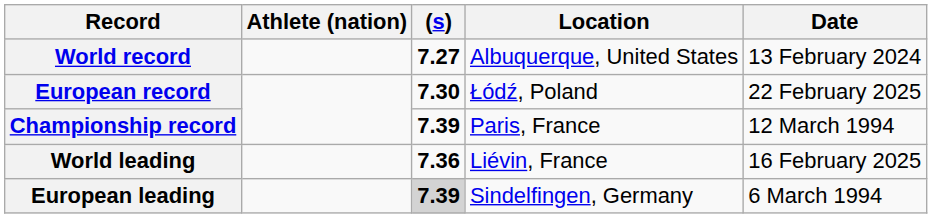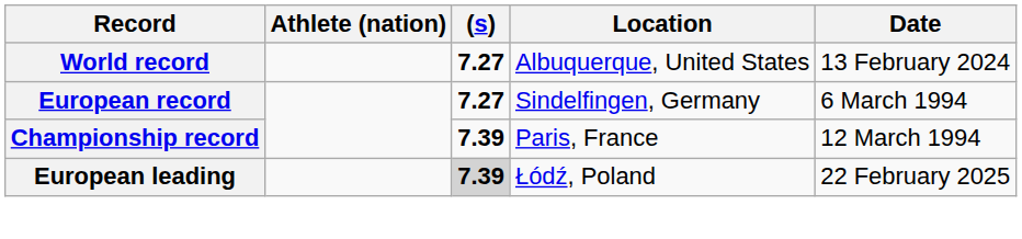 <table class="wikitable">
 <tr>
 <th scope="col">Record</th>
 <th scope="col">Athlete (nation)</th>
 <th scope="col"> (<a href='#'>s</a>)</th>
 <th scope="col">Location</th>
 <th scope="col">Date</th>
 </tr>
 <tr>
 <th scope="row"><a href='#'>World record</a></th>
 <td></td>
 <td align="center"><strong>7.27</strong></td>
 <td><a href='#'>Albuquerque</a>, United States</td>
 <td>13 February 2024</td>
 </tr>
 <tr>
 <th scope="row"><a href='#'>European record</a></th>
 <td rowspan="2"></td>
-<td align="center"><strong>7.30</strong></td>
-<td><a href='#'>Łódź</a>, Poland</td>
-<td>22 February 2025</td>
+<td align="center"><strong>7.27</strong></td>
+<td><a href='#'>Sindelfingen</a>, Germany</td>
+<td>6 March 1994</td>
 </tr>
 <tr>
 <th scope="row"><a href='#'>Championship record</a></th>
 <td align="center"><strong>7.39</strong></td>
 <td><a href='#'>Paris</a>, France</td>
 <td>12 March 1994</td>
 </tr>
 <tr>
-<th scope="row">World leading</th>
-<td></td>
-<td align="center"><strong>7.36</strong></td>
-<td><a href='#'>Liévin</a>, France</td>
-<td>16 February 2025</td>
-</tr>
-<tr>
 <th scope="row">European leading</th>
 <td></td>
 <td align="center" style="background: lightgrey;"><strong>7.39</strong></td>
-<td><a href='#'>Sindelfingen</a>, Germany</td>
-<td>6 March 1994</td>
+<td><a href='#'>Łódź</a>, Poland</td>
+<td>22 February 2025</td>
 </tr>
 </table>
